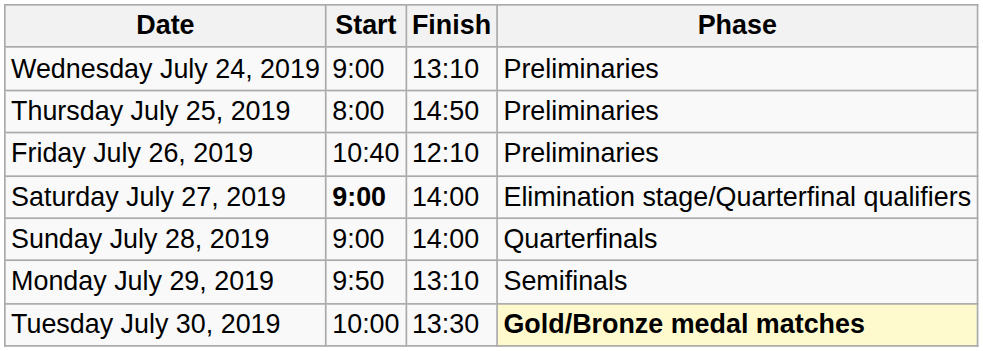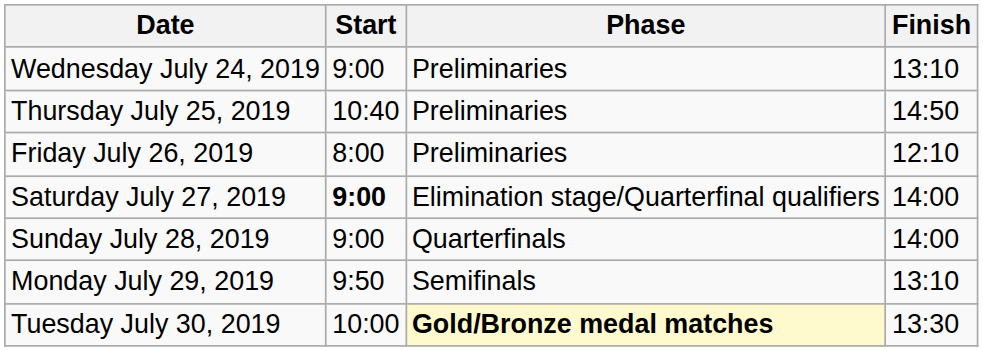 <table class=wikitable>
 <tr>
 <th>Date</th>
 <th>Start</th>
+<th>Phase</th>
 <th>Finish</th>
-<th>Phase</th>
 </tr>
 <tr>
 <td>Wednesday July 24, 2019</td>
 <td>9:00</td>
+<td>Preliminaries</td>
 <td>13:10</td>
-<td>Preliminaries</td>
 </tr>
 <tr>
 <td>Thursday July 25, 2019</td>
-<td>8:00</td>
+<td>10:40</td>
+<td>Preliminaries</td>
 <td>14:50</td>
-<td>Preliminaries</td>
 </tr>
 <tr>
 <td>Friday July 26, 2019</td>
-<td>10:40</td>
+<td>8:00</td>
+<td>Preliminaries</td>
 <td>12:10</td>
-<td>Preliminaries</td>
 </tr>
 <tr>
 <td>Saturday July 27, 2019</td>
 <td><strong>9:00</strong></td>
+<td>Elimination stage/Quarterfinal qualifiers</td>
 <td>14:00</td>
-<td>Elimination stage/Quarterfinal qualifiers</td>
 </tr>
 <tr>
 <td>Sunday July 28, 2019</td>
 <td>9:00</td>
+<td>Quarterfinals</td>
 <td>14:00</td>
-<td>Quarterfinals</td>
 </tr>
 <tr>
 <td>Monday July 29, 2019</td>
 <td>9:50</td>
+<td>Semifinals</td>
 <td>13:10</td>
-<td>Semifinals</td>
 </tr>
 <tr>
 <td>Tuesday July 30, 2019</td>
 <td>10:00</td>
+<td style=background:lemonchiffon><strong>Gold/Bronze medal matches</strong></td>
 <td>13:30</td>
-<td style=background:lemonchiffon><strong>Gold/Bronze medal matches</strong></td>
 </tr>
 </table>
